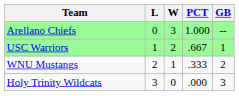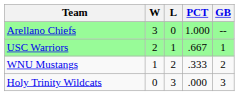 <table class="wikitable" style="text-align:center;">
 <tr>
 <th width=200px>Team</th>
+<th width=20px>W</th>
 <th width=20px>L</th>
-<th width=20px>W</th>
 <th width=30px><a href='#'>PCT</a></th>
 <th width=25px><a href='#'>GB</a></th>
 </tr>
 <tr bgcolor=#98fb98>
 <td align=left><a href='#'>Arellano Chiefs</a></td>
+<td>3</td>
 <td>0</td>
-<td>3</td>
 <td>1.000</td>
 <td>--</td>
 </tr>
 <tr bgcolor=#98fb98>
 <td align=left><a href='#'>USC Warriors</a></td>
+<td>2</td>
 <td>1</td>
-<td>2</td>
 <td>.667</td>
 <td>1</td>
 </tr>
 <tr>
 <td align=left><a href='#'>WNU Mustangs</a></td>
+<td>1</td>
 <td>2</td>
-<td>1</td>
 <td>.333</td>
 <td>2</td>
 </tr>
 <tr>
 <td align=left><a href='#'>Holy Trinity Wildcats</a></td>
+<td>0</td>
 <td>3</td>
-<td>0</td>
 <td>.000</td>
 <td>3</td>
 </tr>
 </table>
